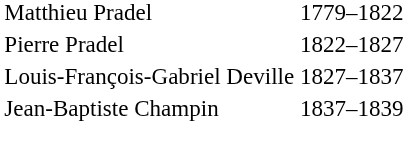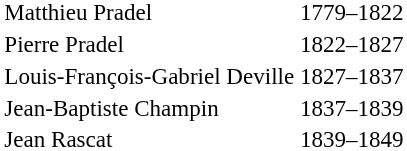 <table>
 <tr>
 <td>Matthieu Pradel</td>
 <td>1779–1822</td>
 </tr>
 <tr>
 <td>Pierre Pradel</td>
 <td>1822–1827</td>
 </tr>
 <tr>
 <td>Louis-François-Gabriel Deville</td>
 <td>1827–1837</td>
 </tr>
 <tr>
 <td>Jean-Baptiste Champin</td>
 <td>1837–1839</td>
 </tr>
+<tr>
+<td>Jean Rascat</td>
+<td>1839–1849</td>
+</tr>
 </table>
